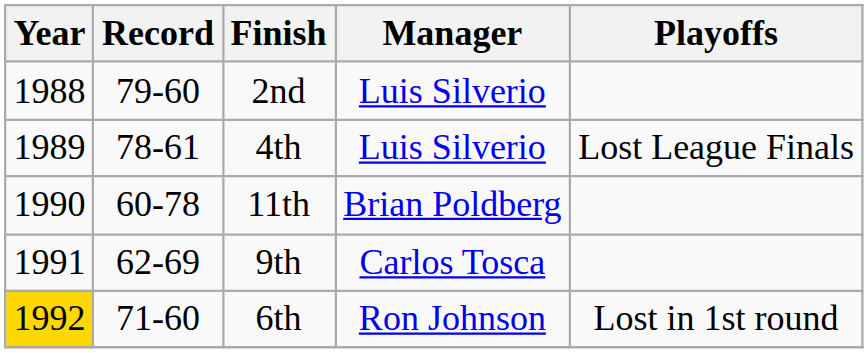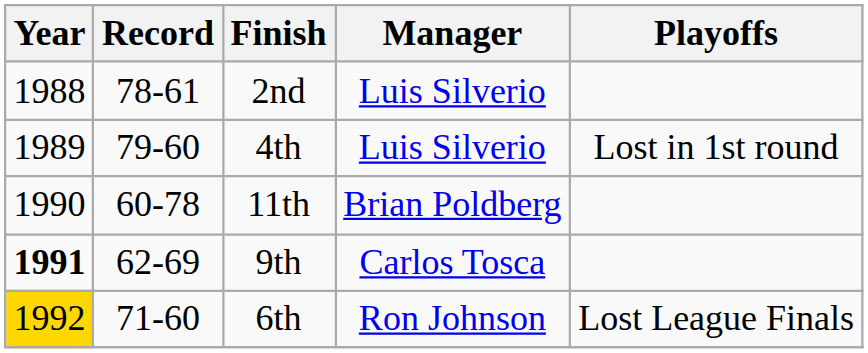 <table class="wikitable" style="text-align:center">
 <tr>
 <th>Year</th>
 <th>Record</th>
 <th>Finish</th>
 <th>Manager</th>
 <th>Playoffs</th>
 </tr>
 <tr>
 <td>1988</td>
-<td>79-60</td>
+<td>78-61</td>
 <td>2nd</td>
 <td><a href='#'>Luis Silverio</a></td>
 <td></td>
 </tr>
 <tr>
 <td>1989</td>
-<td>78-61</td>
+<td>79-60</td>
 <td>4th</td>
 <td><a href='#'>Luis Silverio</a></td>
-<td>Lost League Finals</td>
+<td>Lost in 1st round</td>
 </tr>
 <tr>
 <td>1990</td>
 <td>60-78</td>
 <td>11th</td>
 <td><a href='#'>Brian Poldberg</a></td>
 <td></td>
 </tr>
 <tr>
-<td>1991</td>
+<td><strong>1991</strong></td>
 <td>62-69</td>
 <td>9th</td>
 <td><a href='#'>Carlos Tosca</a></td>
 <td></td>
 </tr>
 <tr>
 <td style="background: gold;">1992</td>
 <td>71-60</td>
 <td>6th</td>
 <td><a href='#'>Ron Johnson</a></td>
-<td>Lost in 1st round</td>
+<td>Lost League Finals</td>
 </tr>
 <tr>
 </tr>
 </table>
